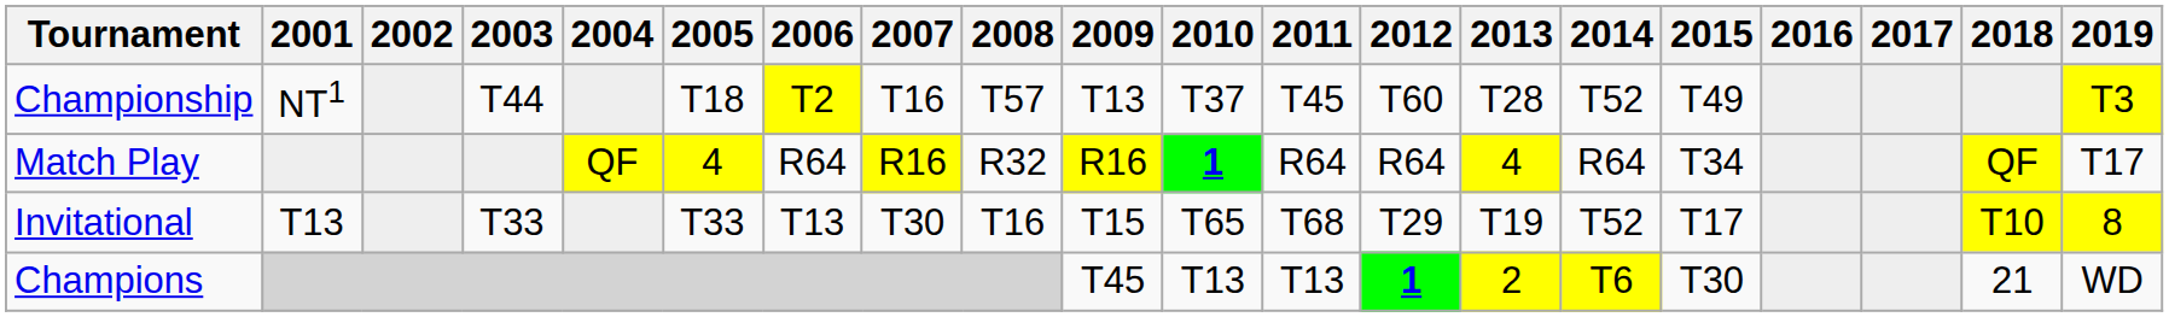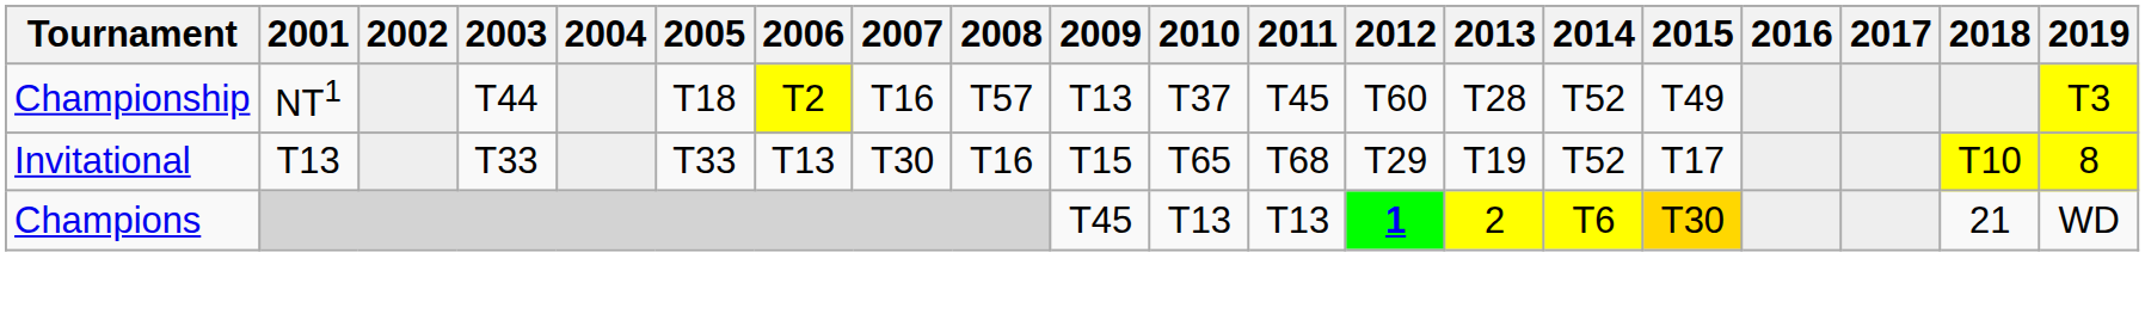 <table class="wikitable" style="text-align:center;">
 <tr>
 <th>Tournament</th>
 <th>2001</th>
 <th>2002</th>
 <th>2003</th>
 <th>2004</th>
 <th>2005</th>
 <th>2006</th>
 <th>2007</th>
 <th>2008</th>
 <th>2009</th>
 <th>2010</th>
 <th>2011</th>
 <th>2012</th>
 <th>2013</th>
 <th>2014</th>
 <th>2015</th>
 <th>2016</th>
 <th>2017</th>
 <th>2018</th>
 <th>2019</th>
 </tr>
 <tr>
 <td align="left"><a href='#'>Championship</a></td>
 <td>NT<sup>1</sup></td>
 <td style="background:#eeeeee;"></td>
 <td>T44</td>
 <td style="background:#eeeeee;"></td>
 <td>T18</td>
 <td style="background:yellow;">T2</td>
 <td>T16</td>
 <td>T57</td>
 <td>T13</td>
 <td>T37</td>
 <td>T45</td>
 <td>T60</td>
 <td>T28</td>
 <td>T52</td>
 <td>T49</td>
 <td style="background:#eeeeee;"></td>
 <td style="background:#eeeeee;"></td>
 <td style="background:#eeeeee;"></td>
 <td style="background:yellow;">T3</td>
 </tr>
 <tr>
-<td align="left"><a href='#'>Match Play</a></td>
-<td style="background:#eeeeee;"></td>
-<td style="background:#eeeeee;"></td>
-<td style="background:#eeeeee;"></td>
-<td style="background:yellow;">QF</td>
-<td style="background:yellow;">4</td>
-<td>R64</td>
-<td style="background:yellow;">R16</td>
-<td>R32</td>
-<td style="background:yellow;">R16</td>
-<td style="background:lime;"><strong><a href='#'>1</a></strong></td>
-<td>R64</td>
-<td>R64</td>
-<td style="background:yellow;">4</td>
-<td>R64</td>
-<td>T34</td>
-<td style="background:#eeeeee;"></td>
-<td style="background:#eeeeee;"></td>
-<td style="background:yellow;">QF</td>
-<td>T17</td>
-</tr>
-<tr>
 <td align="left"><a href='#'>Invitational</a></td>
 <td>T13</td>
 <td style="background:#eeeeee;"></td>
 <td>T33</td>
 <td style="background:#eeeeee;"></td>
 <td>T33</td>
 <td>T13</td>
 <td>T30</td>
 <td>T16</td>
 <td>T15</td>
 <td>T65</td>
 <td>T68</td>
 <td>T29</td>
 <td>T19</td>
 <td>T52</td>
 <td>T17</td>
 <td style="background:#eeeeee;"></td>
 <td style="background:#eeeeee;"></td>
 <td style="background:yellow;">T10</td>
 <td style="background:yellow;">8</td>
 </tr>
 <tr>
 <td align="left"><a href='#'>Champions</a></td>
 <td colspan=8 style="background:#D3D3D3;"></td>
 <td>T45</td>
 <td>T13</td>
 <td>T13</td>
 <td style="background:lime;"><strong><a href='#'>1</a></strong></td>
 <td style="background:yellow;">2</td>
 <td style="background:yellow;">T6</td>
-<td>T30</td>
+<td style="background: gold;">T30</td>
 <td style="background:#eeeeee;"></td>
 <td style="background:#eeeeee;"></td>
 <td>21</td>
 <td>WD</td>
 </tr>
 </table>
